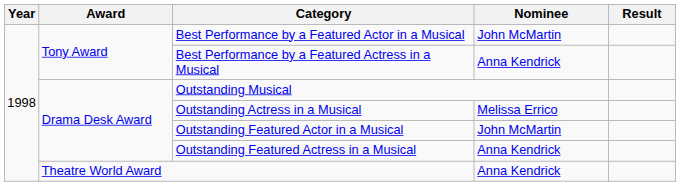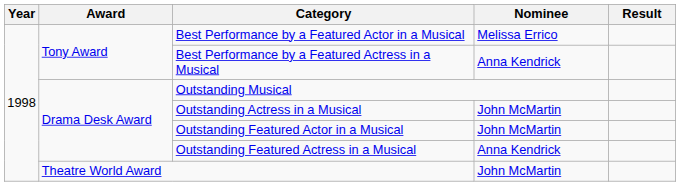 <table class="wikitable" width="95%">
 <tr>
 <th width="5%">Year</th>
 <th width="20%">Award</th>
 <th width="45%">Category</th>
 <th width="20%">Nominee</th>
 <th width="10%">Result</th>
 </tr>
 <tr>
 <td rowspan="7" align="center">1998</td>
 <td rowspan="2"><a href='#'>Tony Award</a></td>
 <td><a href='#'>Best Performance by a Featured Actor in a Musical</a></td>
-<td><a href='#'>John McMartin</a></td>
+<td><a href='#'>Melissa Errico</a></td>
 <td></td>
 </tr>
 <tr>
 <td><a href='#'>Best Performance by a Featured Actress in a Musical</a></td>
 <td><a href='#'>Anna Kendrick</a></td>
 <td></td>
 </tr>
 <tr>
 <td rowspan="4"><a href='#'>Drama Desk Award</a></td>
 <td colspan="2"><a href='#'>Outstanding Musical</a></td>
 <td></td>
 </tr>
 <tr>
 <td><a href='#'>Outstanding Actress in a Musical</a></td>
-<td><a href='#'>Melissa Errico</a></td>
+<td><a href='#'>John McMartin</a></td>
 <td></td>
 </tr>
 <tr>
 <td><a href='#'>Outstanding Featured Actor in a Musical</a></td>
 <td><a href='#'>John McMartin</a></td>
 <td></td>
 </tr>
 <tr>
 <td><a href='#'>Outstanding Featured Actress in a Musical</a></td>
 <td><a href='#'>Anna Kendrick</a></td>
 <td></td>
 </tr>
 <tr>
 <td colspan="2"><a href='#'>Theatre World Award</a></td>
-<td><a href='#'>Anna Kendrick</a></td>
+<td><a href='#'>John McMartin</a></td>
 <td></td>
 </tr>
 </table>
